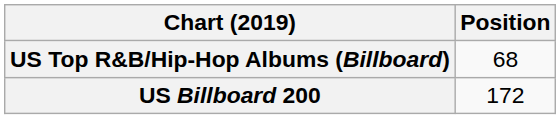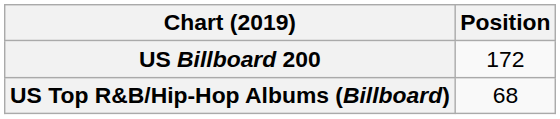 <table class="wikitable sortable plainrowheaders" style="text-align:center">
 <tr>
 <th scope="col">Chart (2019)</th>
 <th scope="col">Position</th>
 </tr>
 <tr>
+<th scope="row">US <em>Billboard</em> 200</th>
+<td>172</td>
+</tr>
+<tr>
 <th scope="row">US Top R&B/Hip-Hop Albums (<em>Billboard</em>)</th>
 <td>68</td>
 </tr>
-<tr>
-<th scope="row">US <em>Billboard</em> 200</th>
-<td>172</td>
-</tr>
 </table>
